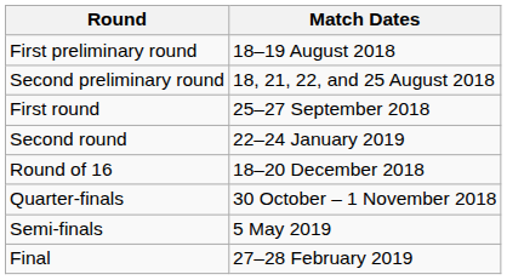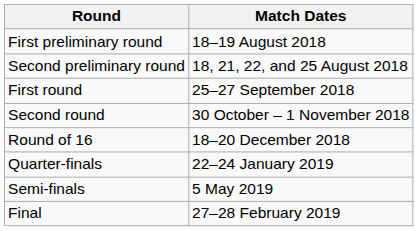 <table class="wikitable">
 <tr>
 <th>Round</th>
 <th>Match Dates</th>
 </tr>
 <tr>
 <td>First preliminary round</td>
 <td>18–19 August 2018</td>
 </tr>
 <tr>
 <td>Second preliminary round</td>
 <td>18, 21, 22, and 25 August 2018</td>
 </tr>
 <tr>
 <td>First round</td>
 <td>25–27 September 2018</td>
 </tr>
 <tr>
 <td>Second round</td>
-<td>22–24 January 2019</td>
+<td>30 October – 1 November 2018</td>
 </tr>
 <tr>
 <td>Round of 16</td>
 <td>18–20 December 2018</td>
 </tr>
 <tr>
 <td>Quarter-finals</td>
-<td>30 October – 1 November 2018</td>
+<td>22–24 January 2019</td>
 </tr>
 <tr>
 <td>Semi-finals</td>
 <td>5 May 2019</td>
 </tr>
 <tr>
 <td>Final</td>
 <td>27–28 February 2019</td>
 </tr>
 </table>
